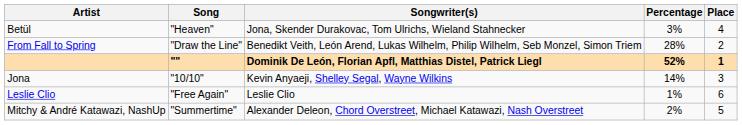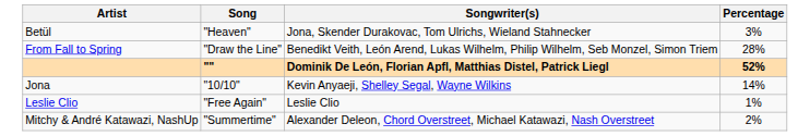 <table class="wikitable sortable" style="margin-left: auto; margin-right: auto;">
 <tr>
 <th>Artist</th>
 <th>Song</th>
 <th class="unsortable">Songwriter(s)</th>
 <th>Percentage</th>
-<th>Place</th>
 </tr>
 <tr>
 <td>Betül</td>
 <td>"Heaven"</td>
 <td>Jona, Skender Durakovac, Tom Ulrichs, Wieland Stahnecker</td>
 <td align="center">3%</td>
-<td align="center">4</td>
 </tr>
 <tr>
 <td><a href='#'>From Fall to Spring</a></td>
 <td>"Draw the Line"</td>
 <td>Benedikt Veith, León Arend, Lukas Wilhelm, Philip Wilhelm, Seb Monzel, Simon Triem</td>
 <td align="center">28%</td>
-<td align="center">2</td>
 </tr>
 <tr style="font-weight:bold; background:navajowhite;">
 <td></td>
 <td>""</td>
 <td>Dominik De León, Florian Apfl, Matthias Distel, Patrick Liegl</td>
 <td align="center">52%</td>
-<td align="center">1</td>
 </tr>
 <tr>
 <td>Jona</td>
 <td>"10/10"</td>
 <td>Kevin Anyaeji, <a href='#'>Shelley Segal</a>, <a href='#'>Wayne Wilkins</a></td>
 <td align="center">14%</td>
-<td align="center">3</td>
 </tr>
 <tr>
 <td><a href='#'>Leslie Clio</a></td>
 <td>"Free Again"</td>
 <td>Leslie Clio</td>
 <td align="center">1%</td>
-<td align="center">6</td>
 </tr>
 <tr>
 <td>Mitchy & André Katawazi, NashUp</td>
 <td>"Summertime"</td>
 <td>Alexander Deleon, <a href='#'>Chord Overstreet</a>, Michael Katawazi, <a href='#'>Nash Overstreet</a></td>
 <td align="center">2%</td>
-<td align="center">5</td>
 </tr>
 </table>
